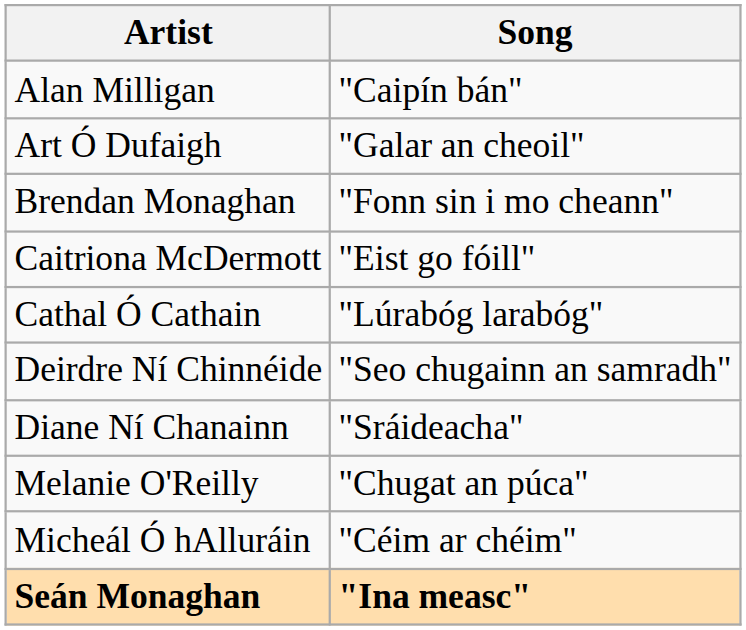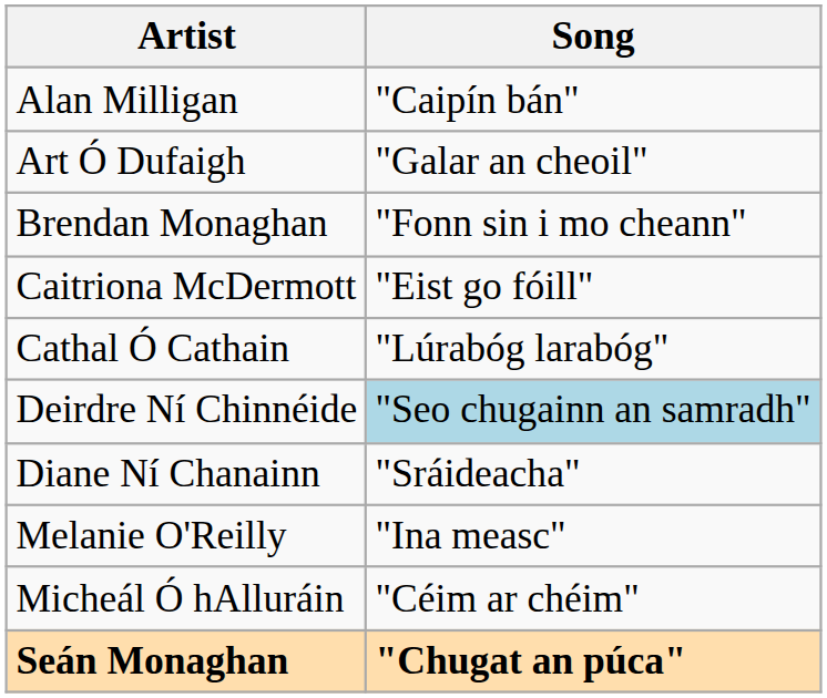 <table class="sortable wikitable" style="margin: 1em auto 1em auto; text-align:center">
 <tr>
 <th>Artist</th>
 <th>Song</th>
 </tr>
 <tr>
 <td align="left">Alan Milligan</td>
 <td align="left">"Caipín bán"</td>
 </tr>
 <tr>
 <td align="left">Art Ó Dufaigh</td>
 <td align="left">"Galar an cheoil"</td>
 </tr>
 <tr>
 <td align="left">Brendan Monaghan</td>
 <td align="left">"Fonn sin i mo cheann"</td>
 </tr>
 <tr>
 <td align="left">Caitriona McDermott</td>
 <td align="left">"Eist go fóill"</td>
 </tr>
 <tr>
 <td align="left">Cathal Ó Cathain</td>
 <td align="left">"Lúrabóg larabóg"</td>
 </tr>
 <tr>
 <td align="left">Deirdre Ní Chinnéide</td>
-<td align="left">"Seo chugainn an samradh"</td>
+<td align="left" style="background: lightblue;">"Seo chugainn an samradh"</td>
 </tr>
 <tr>
 <td align="left">Diane Ní Chanainn</td>
 <td align="left">"Sráideacha"</td>
 </tr>
 <tr>
 <td align="left">Melanie O'Reilly</td>
-<td align="left">"Chugat an púca"</td>
+<td align="left">"Ina measc"</td>
 </tr>
 <tr>
 <td align="left">Micheál Ó hAlluráin</td>
 <td align="left">"Céim ar chéim"</td>
 </tr>
 <tr style="font-weight:bold; background:navajowhite;">
 <td align="left">Seán Monaghan</td>
-<td align="left">"Ina measc"</td>
+<td align="left">"Chugat an púca"</td>
 </tr>
 </table>
